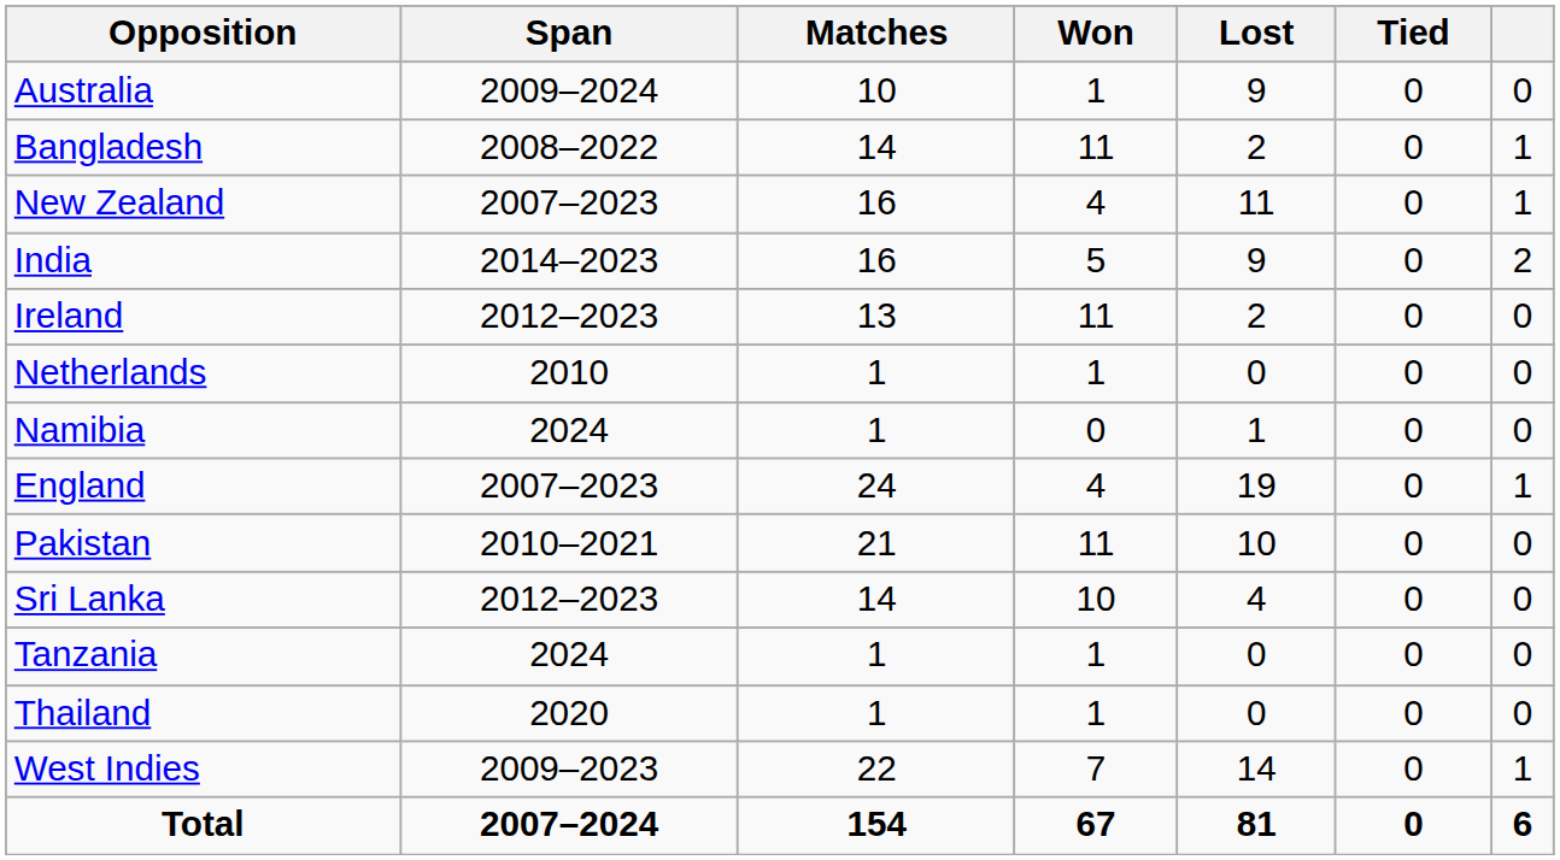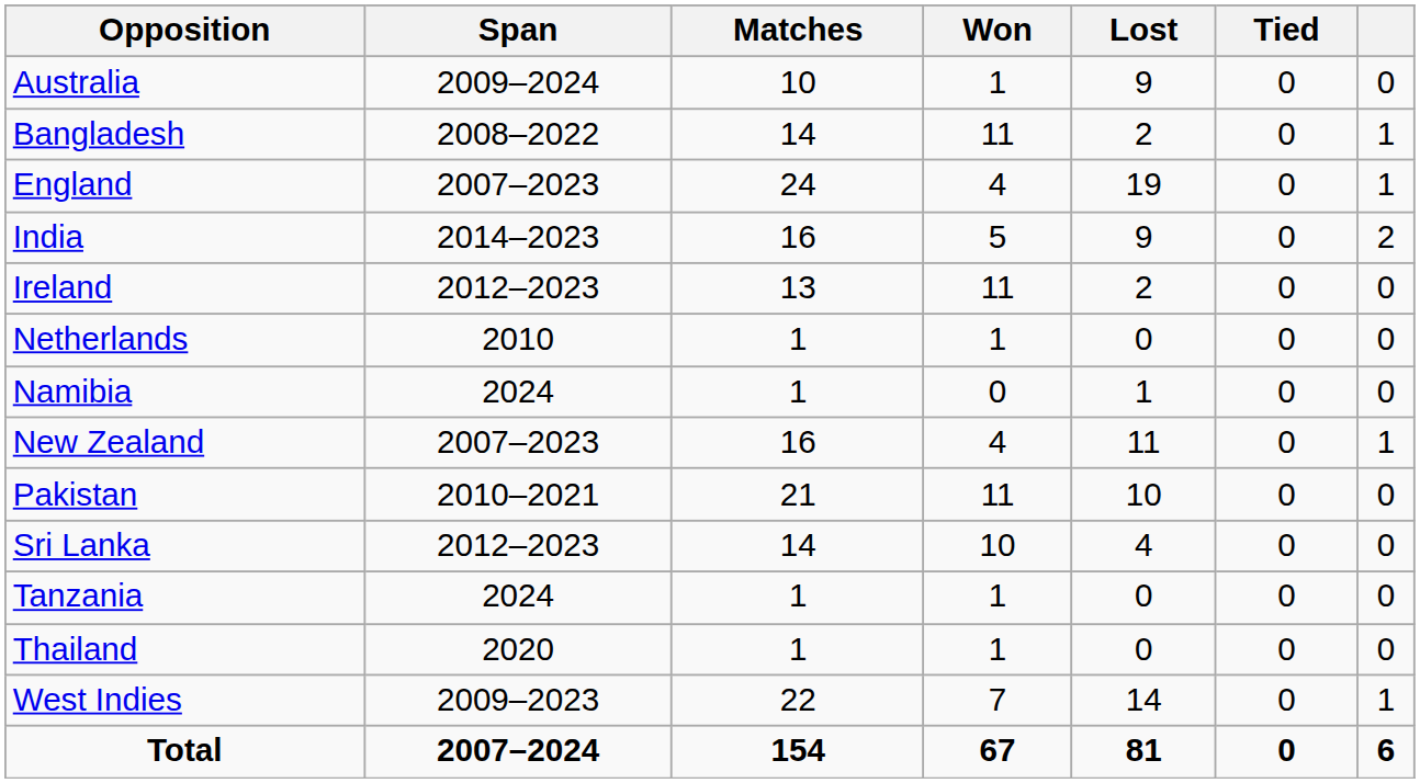 <table class="wikitable" style="text-align: center; width:55%">
 <tr>
 <th>Opposition</th>
 <th>Span</th>
 <th>Matches</th>
 <th>Won</th>
 <th>Lost</th>
 <th>Tied</th>
 <th></th>
 </tr>
 <tr>
 <td align="left"><a href='#'>Australia</a></td>
 <td>2009–2024</td>
 <td>10</td>
 <td>1</td>
 <td>9</td>
 <td>0</td>
 <td>0</td>
 </tr>
 <tr>
 <td align="left"><a href='#'>Bangladesh</a></td>
 <td>2008–2022</td>
 <td>14</td>
 <td>11</td>
 <td>2</td>
 <td>0</td>
 <td>1</td>
 </tr>
 <tr>
-<td align="left"><a href='#'>New Zealand</a></td>
+<td align="left"><a href='#'>England</a></td>
 <td>2007–2023</td>
-<td>16</td>
+<td>24</td>
 <td>4</td>
-<td>11</td>
+<td>19</td>
 <td>0</td>
 <td>1</td>
 </tr>
 <tr>
 <td align="left"><a href='#'>India</a></td>
 <td>2014–2023</td>
 <td>16</td>
 <td>5</td>
 <td>9</td>
 <td>0</td>
 <td>2</td>
 </tr>
 <tr>
 <td align="left"><a href='#'>Ireland</a></td>
 <td>2012–2023</td>
 <td>13</td>
 <td>11</td>
 <td>2</td>
 <td>0</td>
 <td>0</td>
 </tr>
 <tr>
 <td align="left"><a href='#'>Netherlands</a></td>
 <td>2010</td>
 <td>1</td>
 <td>1</td>
 <td>0</td>
 <td>0</td>
 <td>0</td>
 </tr>
 <tr>
 <td align="left"><a href='#'>Namibia</a></td>
 <td>2024</td>
 <td>1</td>
 <td>0</td>
 <td>1</td>
 <td>0</td>
 <td>0</td>
 </tr>
 <tr>
-<td align="left"><a href='#'>England</a></td>
+<td align="left"><a href='#'>New Zealand</a></td>
 <td>2007–2023</td>
-<td>24</td>
+<td>16</td>
 <td>4</td>
-<td>19</td>
+<td>11</td>
 <td>0</td>
 <td>1</td>
 </tr>
 <tr>
 <td align="left"><a href='#'>Pakistan</a></td>
 <td>2010–2021</td>
 <td>21</td>
 <td>11</td>
 <td>10</td>
 <td>0</td>
 <td>0</td>
 </tr>
 <tr>
 <td align="left"><a href='#'>Sri Lanka</a></td>
 <td>2012–2023</td>
 <td>14</td>
 <td>10</td>
 <td>4</td>
 <td>0</td>
 <td>0</td>
 </tr>
 <tr>
 <td align="left"><a href='#'>Tanzania</a></td>
 <td>2024</td>
 <td>1</td>
 <td>1</td>
 <td>0</td>
 <td>0</td>
 <td>0</td>
 </tr>
 <tr>
 <td align="left"><a href='#'>Thailand</a></td>
 <td>2020</td>
 <td>1</td>
 <td>1</td>
 <td>0</td>
 <td>0</td>
 <td>0</td>
 </tr>
 <tr>
 <td align="left"><a href='#'>West Indies</a></td>
 <td>2009–2023</td>
 <td>22</td>
 <td>7</td>
 <td>14</td>
 <td>0</td>
 <td>1</td>
 </tr>
 <tr>
 <td><strong>Total</strong></td>
 <td><strong>2007–2024</strong></td>
 <td><strong>154</strong></td>
 <td><strong>67</strong></td>
 <td><strong>81</strong></td>
 <td><strong>0</strong></td>
 <td><strong>6</strong></td>
 </tr>
 <tr>
 </tr>
 </table>
